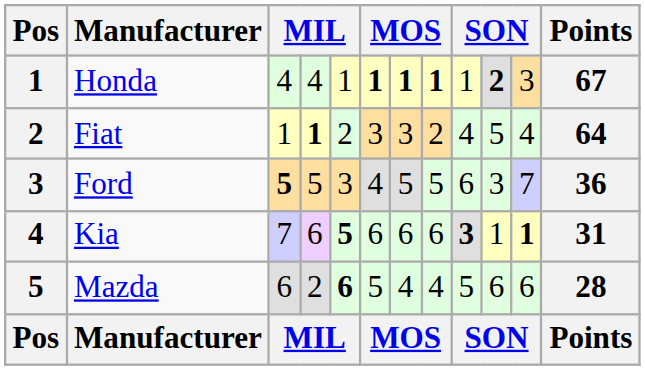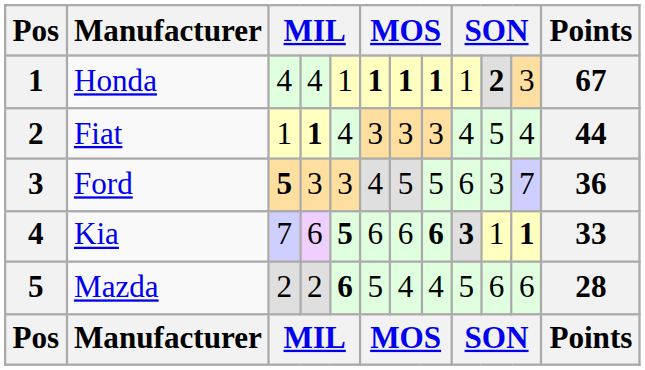 <table class="wikitable" style="font-size:85%; text-align:center">
 <tr valign="top">
 <th valign="middle">Pos</th>
 <th valign="middle">Manufacturer</th>
 <th colspan=3><a href='#'>MIL</a></th>
 <th colspan=3><a href='#'>MOS</a></th>
 <th colspan=3><a href='#'>SON</a></th>
 <th valign="middle">Points</th>
 </tr>
 <tr>
 <th>1</th>
 <td align="left"> <a href='#'>Honda</a></td>
 <td style="background:#DFFFDF;">4</td>
 <td style="background:#DFFFDF;">4</td>
 <td style="background:#FFFFBF;">1</td>
 <td style="background:#FFFFBF;"><strong>1</strong></td>
 <td style="background:#FFFFBF;"><strong>1</strong></td>
 <td style="background:#FFFFBF;"><strong>1</strong></td>
 <td style="background:#FFFFBF;">1</td>
 <td style="background:#DFDFDF;"><strong>2</strong></td>
 <td style="background:#FFDF9F;">3</td>
 <th>67</th>
 </tr>
 <tr>
 <th>2</th>
 <td align="left"> <a href='#'>Fiat</a></td>
 <td style="background:#FFFFBF;">1</td>
 <td style="background:#FFFFBF;"><strong>1</strong></td>
-<td style="background:#DFFFDF;">2</td>
+<td style="background:#DFFFDF;">4</td>
 <td style="background:#FFDF9F;">3</td>
 <td style="background:#FFDF9F;">3</td>
-<td style="background:#FFDF9F;">2</td>
+<td style="background:#FFDF9F;">3</td>
 <td style="background:#DFFFDF;">4</td>
 <td style="background:#DFFFDF;">5</td>
 <td style="background:#DFFFDF;">4</td>
-<th>64</th>
+<th>44</th>
 </tr>
 <tr>
 <th>3</th>
 <td align="left"> <a href='#'>Ford</a></td>
 <td style="background:#FFDF9F;"><strong>5</strong></td>
-<td style="background:#FFDF9F;">5</td>
+<td style="background:#FFDF9F;">3</td>
 <td style="background:#FFDF9F;">3</td>
 <td style="background:#DFDFDF;">4</td>
 <td style="background:#DFDFDF;">5</td>
 <td style="background:#DFFFDF;">5</td>
 <td style="background:#DFFFDF;">6</td>
 <td style="background:#DFFFDF;">3</td>
 <td style="background:#CFCFFF;">7</td>
 <th>36</th>
 </tr>
 <tr>
 <th>4</th>
 <td align="left"> <a href='#'>Kia</a></td>
 <td style="background:#CFCFFF;">7</td>
 <td style="background:#EFCFFF;">6</td>
 <td style="background:#DFFFDF;"><strong>5</strong></td>
 <td style="background:#DFFFDF;">6</td>
 <td style="background:#DFFFDF;">6</td>
-<td style="background:#DFFFDF;">6</td>
+<td style="background:#DFFFDF;"><strong>6</strong></td>
 <td style="background:#DFDFDF;"><strong>3</strong></td>
 <td style="background:#FFFFBF;">1</td>
 <td style="background:#FFFFBF;"><strong>1</strong></td>
-<th>31</th>
+<th>33</th>
 </tr>
 <tr>
 <th>5</th>
 <td align="left"> <a href='#'>Mazda</a></td>
-<td style="background:#DFDFDF;">6</td>
+<td style="background:#DFDFDF;">2</td>
 <td style="background:#DFDFDF;">2</td>
 <td style="background:#DFFFDF;"><strong>6</strong></td>
 <td style="background:#DFFFDF;">5</td>
 <td style="background:#DFFFDF;">4</td>
 <td style="background:#DFFFDF;">4</td>
 <td style="background:#DFFFDF;">5</td>
 <td style="background:#DFFFDF;">6</td>
 <td style="background:#DFFFDF;">6</td>
 <th>28</th>
 </tr>
 <tr>
 <th valign="middle">Pos</th>
 <th valign="middle">Manufacturer</th>
 <th colspan=3><a href='#'>MIL</a></th>
 <th colspan=3><a href='#'>MOS</a></th>
 <th colspan=3><a href='#'>SON</a></th>
 <th valign="middle">Points</th>
 </tr>
 </table>
